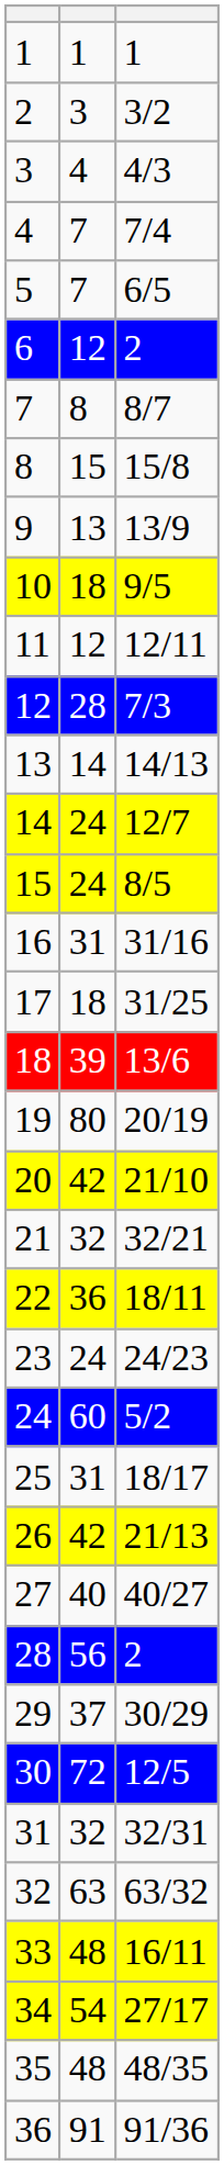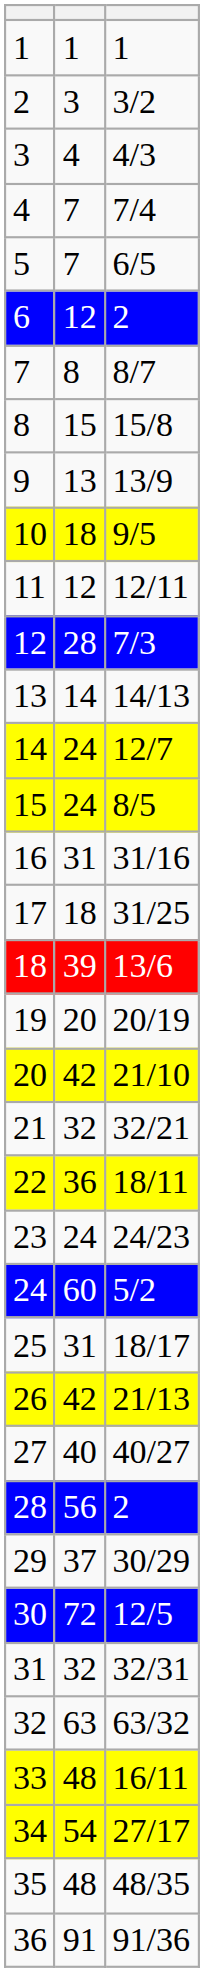 <table class="wikitable">
 <tr>
 <th></th>
 <th></th>
 <th></th>
 </tr>
 <tr>
 <td>1</td>
 <td>1</td>
 <td>1</td>
 </tr>
 <tr>
 <td>2</td>
 <td>3</td>
 <td>3/2</td>
 </tr>
 <tr>
 <td>3</td>
 <td>4</td>
 <td>4/3</td>
 </tr>
 <tr>
 <td>4</td>
 <td>7</td>
 <td>7/4</td>
 </tr>
 <tr>
 <td>5</td>
 <td>7</td>
 <td>6/5</td>
 </tr>
 <tr style="background: blue; color: white;">
 <td>6</td>
 <td>12</td>
 <td>2</td>
 </tr>
 <tr>
 <td>7</td>
 <td>8</td>
 <td>8/7</td>
 </tr>
 <tr>
 <td>8</td>
 <td>15</td>
 <td>15/8</td>
 </tr>
 <tr>
 <td>9</td>
 <td>13</td>
 <td>13/9</td>
 </tr>
 <tr style="background: yellow; color: black;">
 <td>10</td>
 <td>18</td>
 <td>9/5</td>
 </tr>
 <tr>
 <td>11</td>
 <td>12</td>
 <td>12/11</td>
 </tr>
 <tr style="background: blue; color: white;">
 <td>12</td>
 <td>28</td>
 <td>7/3</td>
 </tr>
 <tr>
 <td>13</td>
 <td>14</td>
 <td>14/13</td>
 </tr>
 <tr style="background: yellow; color: black;">
 <td>14</td>
 <td>24</td>
 <td>12/7</td>
 </tr>
 <tr style="background: yellow; color: black;">
 <td>15</td>
 <td>24</td>
 <td>8/5</td>
 </tr>
 <tr>
 <td>16</td>
 <td>31</td>
 <td>31/16</td>
 </tr>
 <tr>
 <td>17</td>
 <td>18</td>
 <td>31/25</td>
 </tr>
 <tr style="background: red; color: white;">
 <td>18</td>
 <td>39</td>
 <td>13/6</td>
 </tr>
 <tr>
 <td>19</td>
-<td>80</td>
+<td>20</td>
 <td>20/19</td>
 </tr>
 <tr style="background: yellow; color: black;">
 <td>20</td>
 <td>42</td>
 <td>21/10</td>
 </tr>
 <tr>
 <td>21</td>
 <td>32</td>
 <td>32/21</td>
 </tr>
 <tr style="background: yellow; color: black;">
 <td>22</td>
 <td>36</td>
 <td>18/11</td>
 </tr>
 <tr>
 <td>23</td>
 <td>24</td>
 <td>24/23</td>
 </tr>
 <tr style="background: blue; color: white;">
 <td>24</td>
 <td>60</td>
 <td>5/2</td>
 </tr>
 <tr>
 <td>25</td>
 <td>31</td>
 <td>18/17</td>
 </tr>
 <tr style="background: yellow; color: black;">
 <td>26</td>
 <td>42</td>
 <td>21/13</td>
 </tr>
 <tr>
 <td>27</td>
 <td>40</td>
 <td>40/27</td>
 </tr>
 <tr style="background: blue; color: white;">
 <td>28</td>
 <td>56</td>
 <td>2</td>
 </tr>
 <tr>
 <td>29</td>
 <td>37</td>
 <td>30/29</td>
 </tr>
 <tr style="background: blue; color: white;">
 <td>30</td>
 <td>72</td>
 <td>12/5</td>
 </tr>
 <tr>
 <td>31</td>
 <td>32</td>
 <td>32/31</td>
 </tr>
 <tr>
 <td>32</td>
 <td>63</td>
 <td>63/32</td>
 </tr>
 <tr style="background: yellow; color: black;">
 <td>33</td>
 <td>48</td>
 <td>16/11</td>
 </tr>
 <tr style="background: yellow; color: black;">
 <td>34</td>
 <td>54</td>
 <td>27/17</td>
 </tr>
 <tr>
 <td>35</td>
 <td>48</td>
 <td>48/35</td>
 </tr>
 <tr>
 <td>36</td>
 <td>91</td>
 <td>91/36</td>
 </tr>
 </table>
